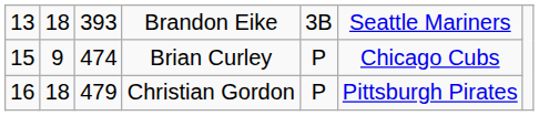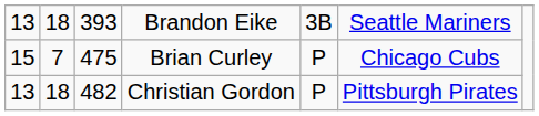 <table class="wikitable">
 <tr align="center">
 <td>13</td>
 <td>18</td>
 <td>393</td>
 <td>Brandon Eike</td>
 <td>3B</td>
 <td><a href='#'>Seattle Mariners</a></td>
 <td rowspan="3"></td>
 </tr>
 <tr align="center">
 <td>15</td>
-<td>9</td>
-<td>474</td>
+<td>7</td>
+<td>475</td>
 <td>Brian Curley</td>
 <td>P</td>
 <td><a href='#'>Chicago Cubs</a></td>
 </tr>
 <tr align="center">
-<td>16</td>
+<td>13</td>
 <td>18</td>
-<td>479</td>
+<td>482</td>
 <td>Christian Gordon</td>
 <td>P</td>
 <td><a href='#'>Pittsburgh Pirates</a></td>
 </tr>
 </table>
